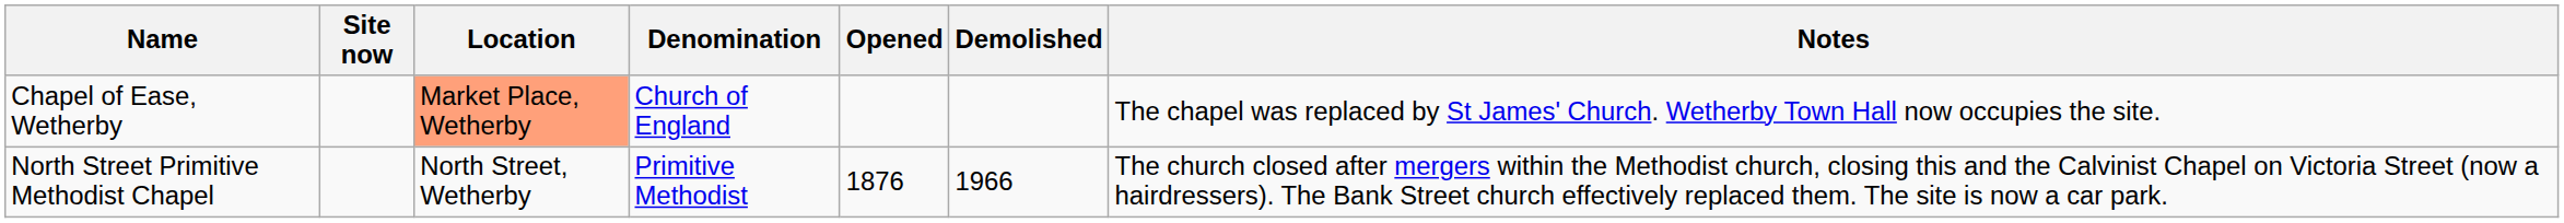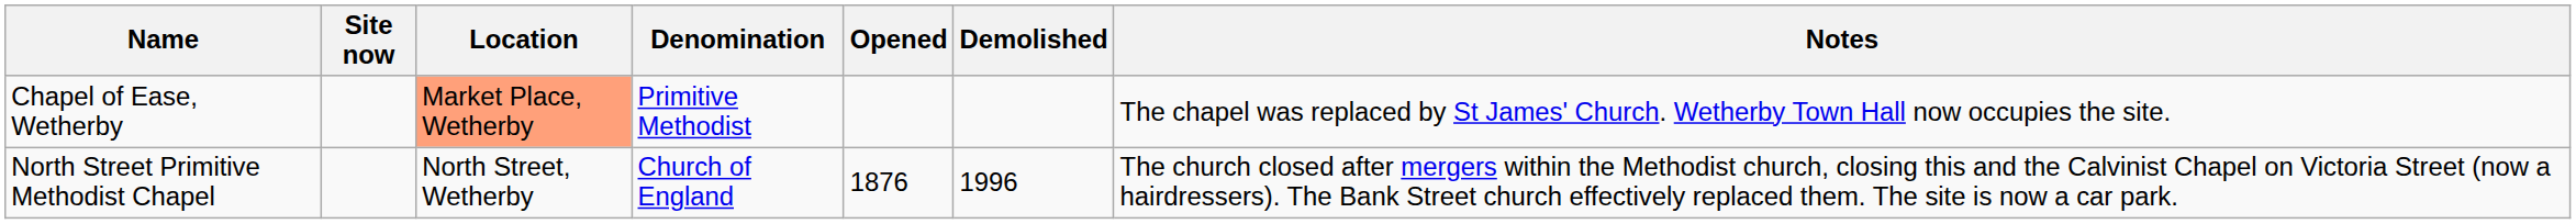 <table class="wikitable sortable">
 <tr>
 <th>Name</th>
 <th class="unsortable">Site now</th>
 <th>Location</th>
 <th>Denomination</th>
 <th>Opened</th>
 <th>Demolished</th>
 <th class="unsortable">Notes</th>
 </tr>
 <tr>
 <td>Chapel of Ease, Wetherby</td>
 <td></td>
 <td style="background: lightsalmon;">Market Place, Wetherby</td>
-<td><a href='#'>Church of England</a></td>
+<td><a href='#'>Primitive Methodist</a></td>
 <td></td>
 <td></td>
 <td>The chapel was replaced by <a href='#'>St James' Church</a>. <a href='#'>Wetherby Town Hall</a> now occupies the site.</td>
 </tr>
 <tr>
 <td>North Street Primitive Methodist Chapel</td>
 <td></td>
 <td>North Street, Wetherby</td>
-<td><a href='#'>Primitive Methodist</a></td>
+<td><a href='#'>Church of England</a></td>
 <td>1876</td>
-<td>1966</td>
+<td>1996</td>
 <td>The church closed after <a href='#'>mergers</a> within the Methodist church, closing this and the Calvinist Chapel on Victoria Street (now a hairdressers). The Bank Street church effectively replaced them. The site is now a car park.</td>
 </tr>
 </table>
